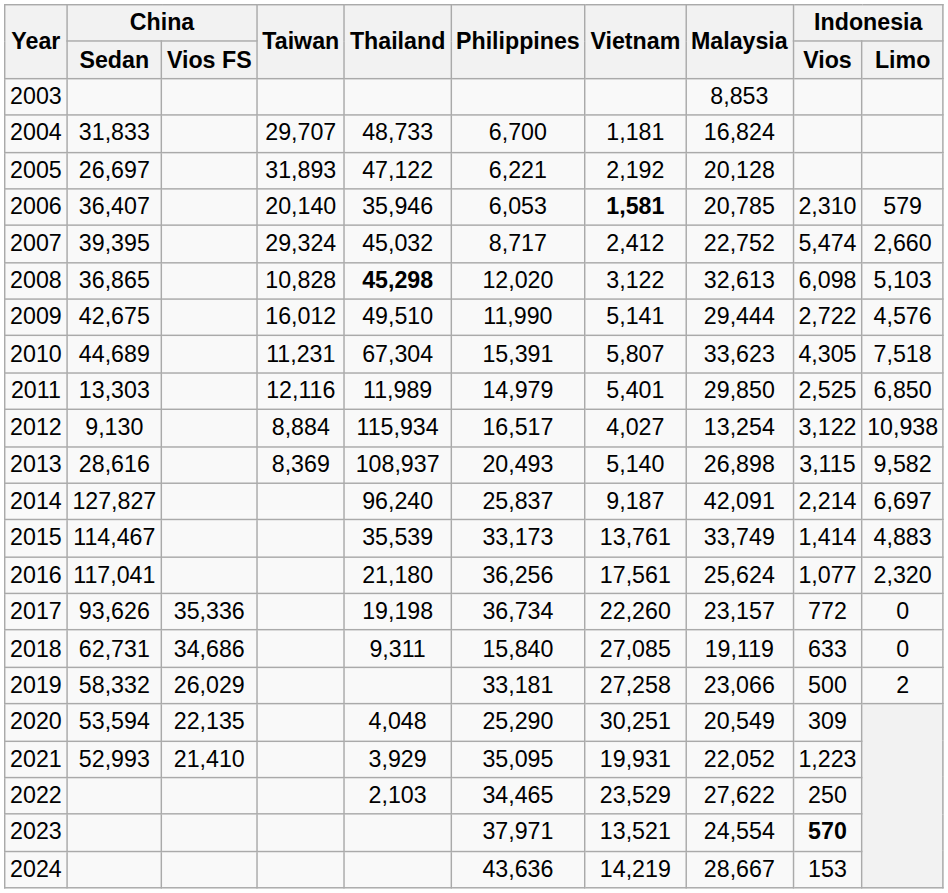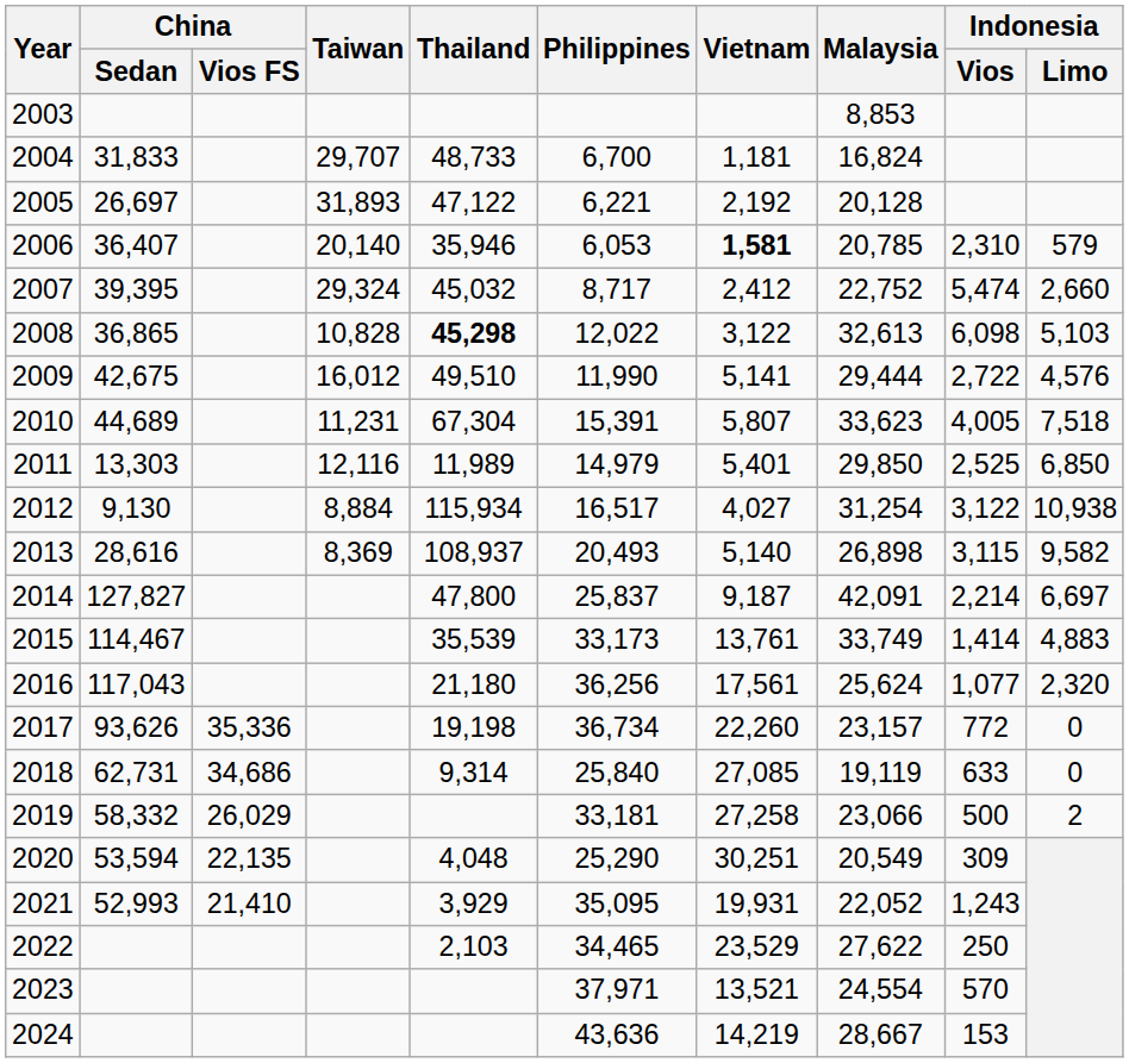 <table class=wikitable style="text-align:center;">
 <tr>
 <th rowspan="2">Year</th>
 <th colspan="2">China</th>
 <th rowspan="2">Taiwan</th>
 <th rowspan="2">Thailand</th>
 <th rowspan="2">Philippines</th>
 <th rowspan="2">Vietnam</th>
 <th rowspan="2">Malaysia</th>
 <th colspan="2">Indonesia</th>
 </tr>
 <tr>
 <th>Sedan</th>
 <th>Vios FS</th>
 <th>Vios</th>
 <th>Limo</th>
 </tr>
 <tr>
 <td>2003</td>
 <td></td>
 <td></td>
 <td></td>
 <td></td>
 <td></td>
 <td></td>
 <td>8,853</td>
 <td></td>
 <td></td>
 </tr>
 <tr>
 <td>2004</td>
 <td>31,833</td>
 <td></td>
 <td>29,707</td>
 <td>48,733</td>
 <td>6,700</td>
 <td>1,181</td>
 <td>16,824</td>
 <td></td>
 <td></td>
 </tr>
 <tr>
 <td>2005</td>
 <td>26,697</td>
 <td></td>
 <td>31,893</td>
 <td>47,122</td>
 <td>6,221</td>
 <td>2,192</td>
 <td>20,128</td>
 <td></td>
 <td></td>
 </tr>
 <tr>
 <td>2006</td>
 <td>36,407</td>
 <td></td>
 <td>20,140</td>
 <td>35,946</td>
 <td>6,053</td>
 <td><strong>1,581</strong></td>
 <td>20,785</td>
 <td>2,310</td>
 <td>579</td>
 </tr>
 <tr>
 <td>2007</td>
 <td>39,395</td>
 <td></td>
 <td>29,324</td>
 <td>45,032</td>
 <td>8,717</td>
 <td>2,412</td>
 <td>22,752</td>
 <td>5,474</td>
 <td>2,660</td>
 </tr>
 <tr>
 <td>2008</td>
 <td>36,865</td>
 <td></td>
 <td>10,828</td>
 <td><strong>45,298</strong></td>
-<td>12,020</td>
+<td>12,022</td>
 <td>3,122</td>
 <td>32,613</td>
 <td>6,098</td>
 <td>5,103</td>
 </tr>
 <tr>
 <td>2009</td>
 <td>42,675</td>
 <td></td>
 <td>16,012</td>
 <td>49,510</td>
 <td>11,990</td>
 <td>5,141</td>
 <td>29,444</td>
 <td>2,722</td>
 <td>4,576</td>
 </tr>
 <tr>
 <td>2010</td>
 <td>44,689</td>
 <td></td>
 <td>11,231</td>
 <td>67,304</td>
 <td>15,391</td>
 <td>5,807</td>
 <td>33,623</td>
-<td>4,305</td>
+<td>4,005</td>
 <td>7,518</td>
 </tr>
 <tr>
 <td>2011</td>
 <td>13,303</td>
 <td></td>
 <td>12,116</td>
 <td>11,989</td>
 <td>14,979</td>
 <td>5,401</td>
 <td>29,850</td>
 <td>2,525</td>
 <td>6,850</td>
 </tr>
 <tr>
 <td>2012</td>
 <td>9,130</td>
 <td></td>
 <td>8,884</td>
 <td>115,934</td>
 <td>16,517</td>
 <td>4,027</td>
-<td>13,254</td>
+<td>31,254</td>
 <td>3,122</td>
 <td>10,938</td>
 </tr>
 <tr>
 <td>2013</td>
 <td>28,616</td>
 <td></td>
 <td>8,369</td>
 <td>108,937</td>
 <td>20,493</td>
 <td>5,140</td>
 <td>26,898</td>
 <td>3,115</td>
 <td>9,582</td>
 </tr>
 <tr>
 <td>2014</td>
 <td>127,827</td>
 <td></td>
 <td></td>
-<td>96,240</td>
+<td>47,800</td>
 <td>25,837</td>
 <td>9,187</td>
 <td>42,091</td>
 <td>2,214</td>
 <td>6,697</td>
 </tr>
 <tr>
 <td>2015</td>
 <td>114,467</td>
 <td></td>
 <td></td>
 <td>35,539</td>
 <td>33,173</td>
 <td>13,761</td>
 <td>33,749</td>
 <td>1,414</td>
 <td>4,883</td>
 </tr>
 <tr>
 <td>2016</td>
-<td>117,041</td>
+<td>117,043</td>
 <td></td>
 <td></td>
 <td>21,180</td>
 <td>36,256</td>
 <td>17,561</td>
 <td>25,624</td>
 <td>1,077</td>
 <td>2,320</td>
 </tr>
 <tr>
 <td>2017</td>
 <td>93,626</td>
 <td>35,336</td>
 <td></td>
 <td>19,198</td>
 <td>36,734</td>
 <td>22,260</td>
 <td>23,157</td>
 <td>772</td>
 <td>0</td>
 </tr>
 <tr>
 <td>2018</td>
 <td>62,731</td>
 <td>34,686</td>
 <td></td>
-<td>9,311</td>
-<td>15,840</td>
+<td>9,314</td>
+<td>25,840</td>
 <td>27,085</td>
 <td>19,119</td>
 <td>633</td>
 <td>0</td>
 </tr>
 <tr>
 <td>2019</td>
 <td>58,332</td>
 <td>26,029</td>
 <td></td>
 <td></td>
 <td>33,181</td>
 <td>27,258</td>
 <td>23,066</td>
 <td>500</td>
 <td>2</td>
 </tr>
 <tr>
 <td>2020</td>
 <td>53,594</td>
 <td>22,135</td>
 <td></td>
 <td>4,048</td>
 <td>25,290</td>
 <td>30,251</td>
 <td>20,549</td>
 <td>309</td>
 <th rowspan="11"></th>
 </tr>
 <tr>
 <td>2021</td>
 <td>52,993</td>
 <td>21,410</td>
 <td></td>
 <td>3,929</td>
 <td>35,095</td>
 <td>19,931</td>
 <td>22,052</td>
-<td>1,223</td>
+<td>1,243</td>
 </tr>
 <tr>
 <td>2022</td>
 <td></td>
 <td></td>
 <td></td>
 <td>2,103</td>
 <td>34,465</td>
 <td>23,529</td>
 <td>27,622</td>
 <td>250</td>
 </tr>
 <tr>
 <td>2023</td>
 <td></td>
 <td></td>
 <td></td>
 <td></td>
 <td>37,971</td>
 <td>13,521</td>
 <td>24,554</td>
-<td><strong>570</strong></td>
+<td>570</td>
 </tr>
 <tr>
 <td>2024</td>
 <td></td>
 <td></td>
 <td></td>
 <td></td>
 <td>43,636</td>
 <td>14,219</td>
 <td>28,667</td>
 <td>153</td>
 </tr>
 </table>
